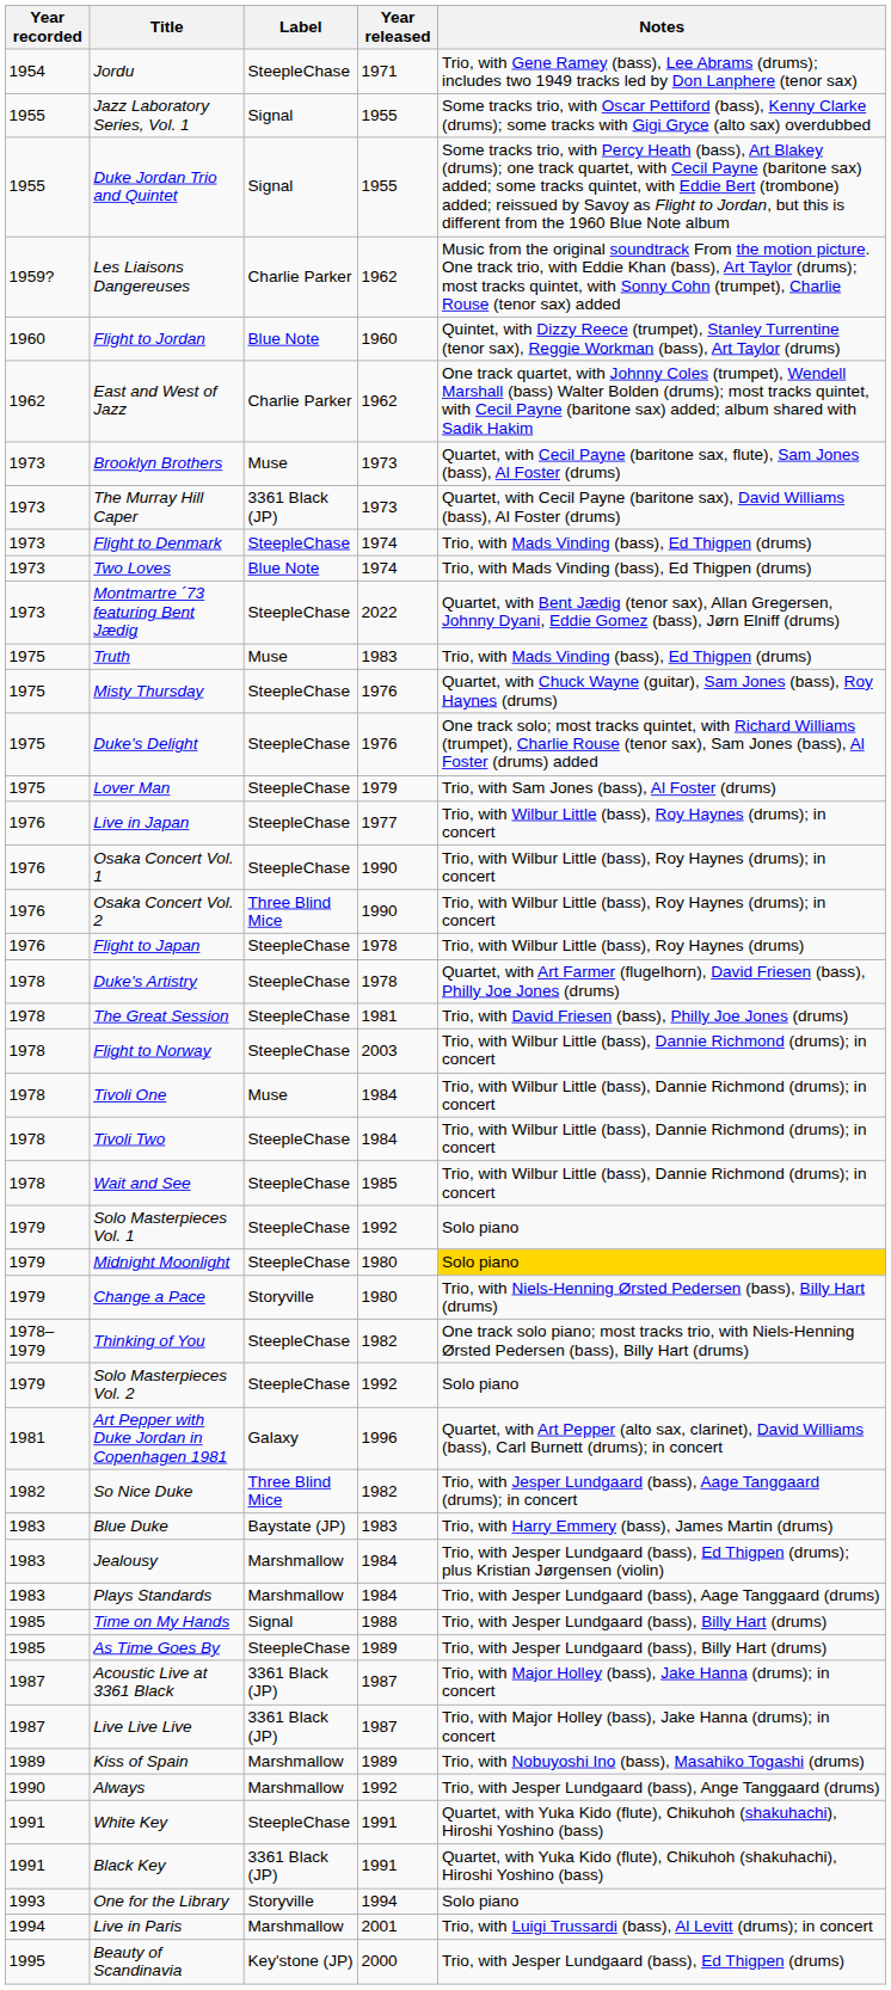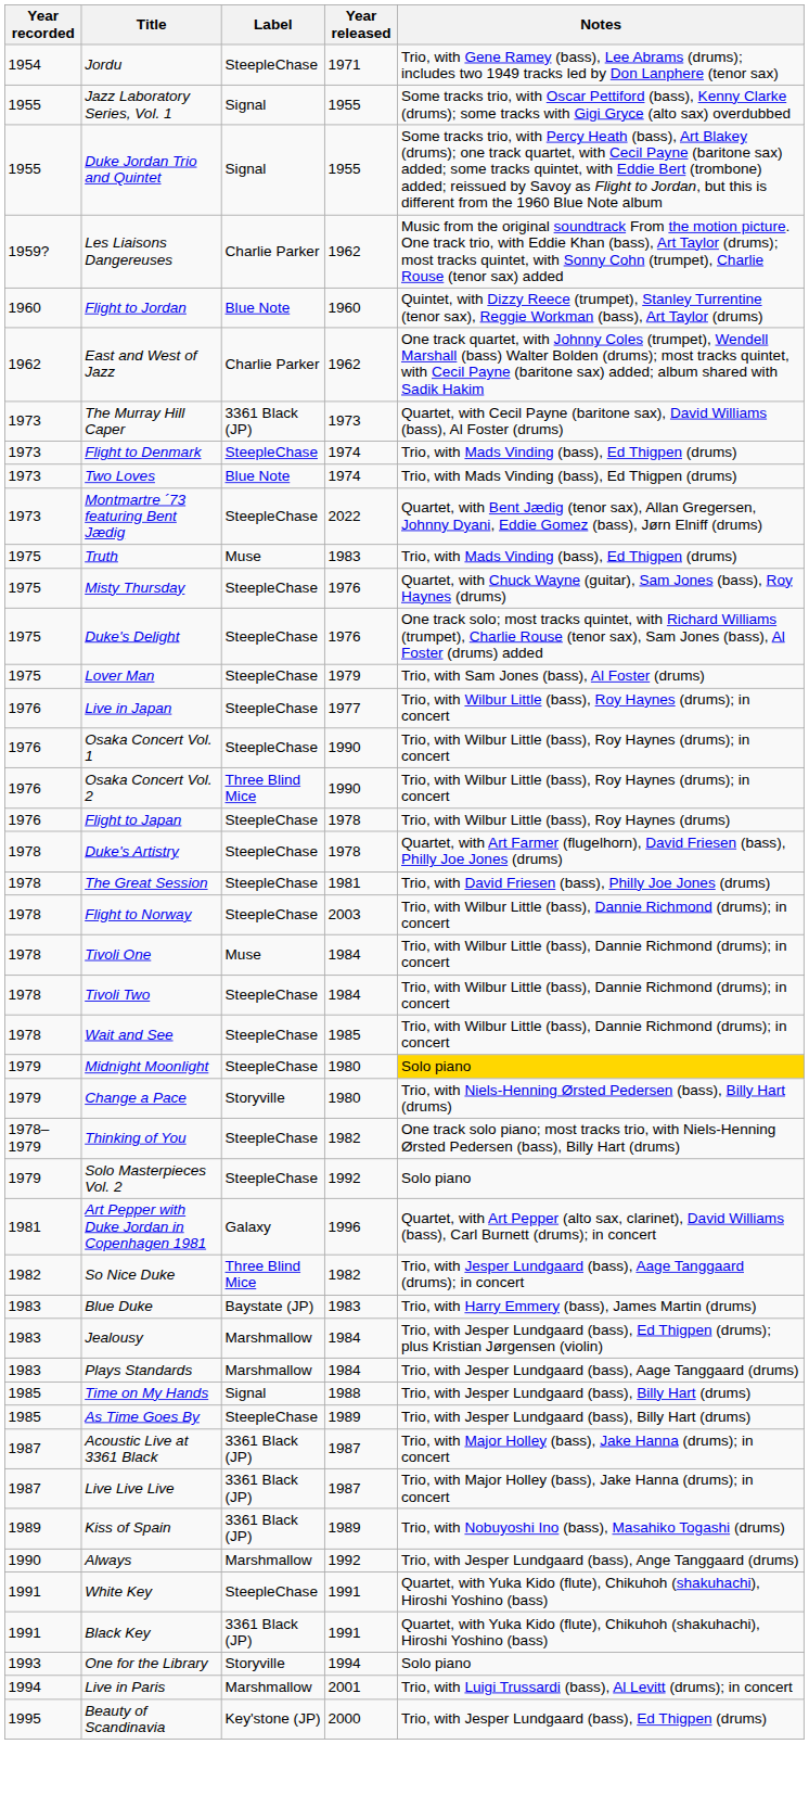 <table class="wikitable sortable">
 <tr>
 <th>Year recorded</th>
 <th>Title</th>
 <th>Label</th>
 <th>Year released</th>
 <th>Notes</th>
 </tr>
 <tr>
 <td>1954</td>
 <td><em>Jordu</em></td>
 <td>SteepleChase</td>
 <td>1971</td>
 <td>Trio, with <a href='#'>Gene Ramey</a> (bass), <a href='#'>Lee Abrams</a> (drums); includes two 1949 tracks led by <a href='#'>Don Lanphere</a> (tenor sax)</td>
 </tr>
 <tr>
 <td>1955</td>
 <td><em>Jazz Laboratory Series, Vol. 1</em></td>
 <td>Signal</td>
 <td>1955</td>
 <td>Some tracks trio, with <a href='#'>Oscar Pettiford</a> (bass), <a href='#'>Kenny Clarke</a> (drums); some tracks with <a href='#'>Gigi Gryce</a> (alto sax) overdubbed</td>
 </tr>
 <tr>
 <td>1955</td>
 <td><em><a href='#'>Duke Jordan Trio and Quintet</a></em></td>
 <td>Signal</td>
 <td>1955</td>
 <td>Some tracks trio, with <a href='#'>Percy Heath</a> (bass), <a href='#'>Art Blakey</a> (drums); one track quartet, with <a href='#'>Cecil Payne</a> (baritone sax) added; some tracks quintet, with <a href='#'>Eddie Bert</a> (trombone) added; reissued by Savoy as <em>Flight to Jordan</em>, but this is different from the 1960 Blue Note album</td>
 </tr>
 <tr>
 <td>1959?</td>
 <td><em>Les Liaisons Dangereuses</em></td>
 <td>Charlie Parker</td>
 <td>1962</td>
 <td>Music from the original <a href='#'>soundtrack</a> From <a href='#'>the motion picture</a>. One track trio, with Eddie Khan (bass), <a href='#'>Art Taylor</a> (drums); most tracks quintet, with <a href='#'>Sonny Cohn</a> (trumpet), <a href='#'>Charlie Rouse</a> (tenor sax) added</td>
 </tr>
 <tr>
 <td>1960</td>
 <td><em><a href='#'>Flight to Jordan</a></em></td>
 <td><a href='#'>Blue Note</a></td>
 <td>1960</td>
 <td>Quintet, with <a href='#'>Dizzy Reece</a> (trumpet), <a href='#'>Stanley Turrentine</a> (tenor sax), <a href='#'>Reggie Workman</a> (bass), <a href='#'>Art Taylor</a> (drums)</td>
 </tr>
 <tr>
 <td>1962</td>
 <td><em>East and West of Jazz</em></td>
 <td>Charlie Parker</td>
 <td>1962</td>
 <td>One track quartet, with <a href='#'>Johnny Coles</a> (trumpet), <a href='#'>Wendell Marshall</a> (bass) Walter Bolden (drums); most tracks quintet, with <a href='#'>Cecil Payne</a> (baritone sax) added; album shared with <a href='#'>Sadik Hakim</a></td>
-</tr>
-<tr>
-<td>1973</td>
-<td><em><a href='#'>Brooklyn Brothers</a></em></td>
-<td>Muse</td>
-<td>1973</td>
-<td>Quartet, with <a href='#'>Cecil Payne</a> (baritone sax, flute), <a href='#'>Sam Jones</a> (bass), <a href='#'>Al Foster</a> (drums)</td>
 </tr>
 <tr>
 <td>1973</td>
 <td><em>The Murray Hill Caper</em></td>
 <td>3361 Black (JP)</td>
 <td>1973</td>
 <td>Quartet, with Cecil Payne (baritone sax), <a href='#'>David Williams</a> (bass), Al Foster (drums)</td>
 </tr>
 <tr>
 <td>1973</td>
 <td><em><a href='#'>Flight to Denmark</a></em></td>
 <td><a href='#'>SteepleChase</a></td>
 <td>1974</td>
 <td>Trio, with <a href='#'>Mads Vinding</a> (bass), <a href='#'>Ed Thigpen</a> (drums)</td>
 </tr>
 <tr>
 <td>1973</td>
 <td><em><a href='#'>Two Loves</a></em></td>
 <td><a href='#'>Blue Note</a></td>
 <td>1974</td>
 <td>Trio, with Mads Vinding (bass), Ed Thigpen (drums)</td>
 </tr>
 <tr>
 <td>1973</td>
 <td><em><a href='#'>Montmartre ´73 featuring Bent Jædig</a></em></td>
 <td>SteepleChase</td>
 <td>2022</td>
 <td>Quartet, with <a href='#'>Bent Jædig</a> (tenor sax), Allan Gregersen, <a href='#'>Johnny Dyani</a>, <a href='#'>Eddie Gomez</a> (bass), Jørn Elniff (drums)</td>
 </tr>
 <tr>
 <td>1975</td>
 <td><em><a href='#'>Truth</a></em></td>
 <td>Muse</td>
 <td>1983</td>
 <td>Trio, with <a href='#'>Mads Vinding</a> (bass), <a href='#'>Ed Thigpen</a> (drums)</td>
 </tr>
 <tr>
 <td>1975</td>
 <td><em><a href='#'>Misty Thursday</a></em></td>
 <td>SteepleChase</td>
 <td>1976</td>
 <td>Quartet, with <a href='#'>Chuck Wayne</a> (guitar), <a href='#'>Sam Jones</a> (bass), <a href='#'>Roy Haynes</a> (drums)</td>
 </tr>
 <tr>
 <td>1975</td>
 <td><em><a href='#'>Duke's Delight</a></em></td>
 <td>SteepleChase</td>
 <td>1976</td>
 <td>One track solo; most tracks quintet, with <a href='#'>Richard Williams</a> (trumpet), <a href='#'>Charlie Rouse</a> (tenor sax), Sam Jones (bass), <a href='#'>Al Foster</a> (drums) added</td>
 </tr>
 <tr>
 <td>1975</td>
 <td><em><a href='#'>Lover Man</a></em></td>
 <td>SteepleChase</td>
 <td>1979</td>
 <td>Trio, with Sam Jones (bass), <a href='#'>Al Foster</a> (drums)</td>
 </tr>
 <tr>
 <td>1976</td>
 <td><em><a href='#'>Live in Japan</a></em></td>
 <td>SteepleChase</td>
 <td>1977</td>
 <td>Trio, with <a href='#'>Wilbur Little</a> (bass), <a href='#'>Roy Haynes</a> (drums); in concert</td>
 </tr>
 <tr>
 <td>1976</td>
 <td><em>Osaka Concert Vol. 1</em></td>
 <td>SteepleChase</td>
 <td>1990</td>
 <td>Trio, with Wilbur Little (bass), Roy Haynes (drums); in concert</td>
 </tr>
 <tr>
 <td>1976</td>
 <td><em>Osaka Concert Vol. 2</em></td>
 <td><a href='#'>Three Blind Mice</a></td>
 <td>1990</td>
 <td>Trio, with Wilbur Little (bass), Roy Haynes (drums); in concert</td>
 </tr>
 <tr>
 <td>1976</td>
 <td><em><a href='#'>Flight to Japan</a></em></td>
 <td>SteepleChase</td>
 <td>1978</td>
 <td>Trio, with Wilbur Little (bass), Roy Haynes (drums)</td>
 </tr>
 <tr>
 <td>1978</td>
 <td><em><a href='#'>Duke's Artistry</a></em></td>
 <td>SteepleChase</td>
 <td>1978</td>
 <td>Quartet, with <a href='#'>Art Farmer</a> (flugelhorn), <a href='#'>David Friesen</a> (bass), <a href='#'>Philly Joe Jones</a> (drums)</td>
 </tr>
 <tr>
 <td>1978</td>
 <td><em><a href='#'>The Great Session</a></em></td>
 <td>SteepleChase</td>
 <td>1981</td>
 <td>Trio, with <a href='#'>David Friesen</a> (bass), <a href='#'>Philly Joe Jones</a> (drums)</td>
 </tr>
 <tr>
 <td>1978</td>
 <td><em><a href='#'>Flight to Norway</a></em></td>
 <td>SteepleChase</td>
 <td>2003</td>
 <td>Trio, with Wilbur Little (bass), <a href='#'>Dannie Richmond</a> (drums); in concert</td>
 </tr>
 <tr>
 <td>1978</td>
 <td><em><a href='#'>Tivoli One</a></em></td>
 <td>Muse</td>
 <td>1984</td>
 <td>Trio, with Wilbur Little (bass), Dannie Richmond (drums); in concert</td>
 </tr>
 <tr>
 <td>1978</td>
 <td><em><a href='#'>Tivoli Two</a></em></td>
 <td>SteepleChase</td>
 <td>1984</td>
 <td>Trio, with Wilbur Little (bass), Dannie Richmond (drums); in concert</td>
 </tr>
 <tr>
 <td>1978</td>
 <td><em><a href='#'>Wait and See</a></em></td>
 <td>SteepleChase</td>
 <td>1985</td>
 <td>Trio, with Wilbur Little (bass), Dannie Richmond (drums); in concert</td>
 </tr>
 <tr>
 <td>1979</td>
-<td><em>Solo Masterpieces Vol. 1</em></td>
-<td>SteepleChase</td>
-<td>1992</td>
-<td>Solo piano</td>
-</tr>
-<tr>
-<td>1979</td>
 <td><em><a href='#'>Midnight Moonlight</a></em></td>
 <td>SteepleChase</td>
 <td>1980</td>
 <td style="background: gold;">Solo piano</td>
 </tr>
 <tr>
 <td>1979</td>
 <td><em><a href='#'>Change a Pace</a></em></td>
 <td>Storyville</td>
 <td>1980</td>
 <td>Trio, with <a href='#'>Niels-Henning Ørsted Pedersen</a> (bass), <a href='#'>Billy Hart</a> (drums)</td>
 </tr>
 <tr>
 <td>1978–<br>1979</td>
 <td><em><a href='#'>Thinking of You</a></em></td>
 <td>SteepleChase</td>
 <td>1982</td>
 <td>One track solo piano; most tracks trio, with Niels-Henning Ørsted Pedersen (bass), Billy Hart (drums)</td>
 </tr>
 <tr>
 <td>1979</td>
 <td><em>Solo Masterpieces Vol. 2</em></td>
 <td>SteepleChase</td>
 <td>1992</td>
 <td>Solo piano</td>
 </tr>
 <tr>
 <td>1981</td>
 <td><em><a href='#'>Art Pepper with Duke Jordan in Copenhagen 1981</a></em></td>
 <td>Galaxy</td>
 <td>1996</td>
 <td>Quartet, with <a href='#'>Art Pepper</a> (alto sax, clarinet), <a href='#'>David Williams</a> (bass), Carl Burnett (drums); in concert</td>
 </tr>
 <tr>
 <td>1982</td>
 <td><em>So Nice Duke</em></td>
 <td><a href='#'>Three Blind Mice</a></td>
 <td>1982</td>
 <td>Trio, with <a href='#'>Jesper Lundgaard</a> (bass), <a href='#'>Aage Tanggaard</a> (drums); in concert</td>
 </tr>
 <tr>
 <td>1983</td>
 <td><em>Blue Duke</em></td>
 <td>Baystate (JP)</td>
 <td>1983</td>
 <td>Trio, with <a href='#'>Harry Emmery</a> (bass), James Martin (drums)</td>
 </tr>
 <tr>
 <td>1983</td>
 <td><em>Jealousy</em></td>
 <td>Marshmallow</td>
 <td>1984</td>
 <td>Trio, with Jesper Lundgaard (bass), <a href='#'>Ed Thigpen</a> (drums); plus Kristian Jørgensen (violin)</td>
 </tr>
 <tr>
 <td>1983</td>
 <td><em>Plays Standards</em></td>
 <td>Marshmallow</td>
 <td>1984</td>
 <td>Trio, with Jesper Lundgaard (bass), Aage Tanggaard (drums)</td>
 </tr>
 <tr>
 <td>1985</td>
 <td><em><a href='#'>Time on My Hands</a></em></td>
 <td>Signal</td>
 <td>1988</td>
 <td>Trio, with Jesper Lundgaard (bass), <a href='#'>Billy Hart</a> (drums)</td>
 </tr>
 <tr>
 <td>1985</td>
 <td><em><a href='#'>As Time Goes By</a></em></td>
 <td>SteepleChase</td>
 <td>1989</td>
 <td>Trio, with Jesper Lundgaard (bass), Billy Hart (drums)</td>
 </tr>
 <tr>
 <td>1987</td>
 <td><em>Acoustic Live at 3361 Black</em></td>
 <td>3361 Black (JP)</td>
 <td>1987</td>
 <td>Trio, with <a href='#'>Major Holley</a> (bass), <a href='#'>Jake Hanna</a> (drums); in concert</td>
 </tr>
 <tr>
 <td>1987</td>
 <td><em>Live Live Live</em></td>
 <td>3361 Black (JP)</td>
 <td>1987</td>
 <td>Trio, with Major Holley (bass), Jake Hanna (drums); in concert</td>
 </tr>
 <tr>
 <td>1989</td>
 <td><em>Kiss of Spain</em></td>
-<td>Marshmallow</td>
+<td>3361 Black (JP)</td>
 <td>1989</td>
 <td>Trio, with <a href='#'>Nobuyoshi Ino</a> (bass), <a href='#'>Masahiko Togashi</a> (drums)</td>
 </tr>
 <tr>
 <td>1990</td>
 <td><em>Always</em></td>
 <td>Marshmallow</td>
 <td>1992</td>
 <td>Trio, with Jesper Lundgaard (bass), Ange Tanggaard (drums)</td>
 </tr>
 <tr>
 <td>1991</td>
 <td><em>White Key</em></td>
 <td>SteepleChase</td>
 <td>1991</td>
 <td>Quartet, with Yuka Kido (flute), Chikuhoh (<a href='#'>shakuhachi</a>), Hiroshi Yoshino (bass)</td>
 </tr>
 <tr>
 <td>1991</td>
 <td><em>Black Key</em></td>
 <td>3361 Black (JP)</td>
 <td>1991</td>
 <td>Quartet, with Yuka Kido (flute), Chikuhoh (shakuhachi), Hiroshi Yoshino (bass)</td>
 </tr>
 <tr>
 <td>1993</td>
 <td><em>One for the Library</em></td>
 <td>Storyville</td>
 <td>1994</td>
 <td>Solo piano</td>
 </tr>
 <tr>
 <td>1994</td>
 <td><em>Live in Paris</em></td>
 <td>Marshmallow</td>
 <td>2001</td>
 <td>Trio, with <a href='#'>Luigi Trussardi</a> (bass), <a href='#'>Al Levitt</a> (drums); in concert</td>
 </tr>
 <tr>
 <td>1995</td>
 <td><em>Beauty of Scandinavia</em></td>
 <td>Key'stone (JP)</td>
 <td>2000</td>
 <td>Trio, with Jesper Lundgaard (bass), <a href='#'>Ed Thigpen</a> (drums)</td>
 </tr>
 </table>
